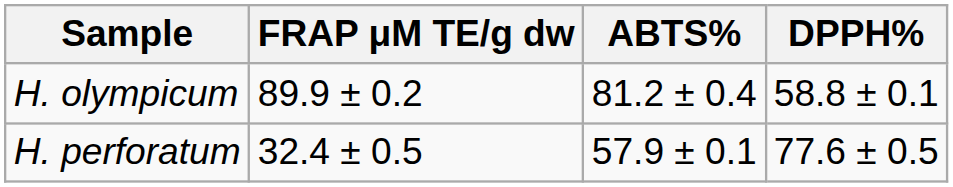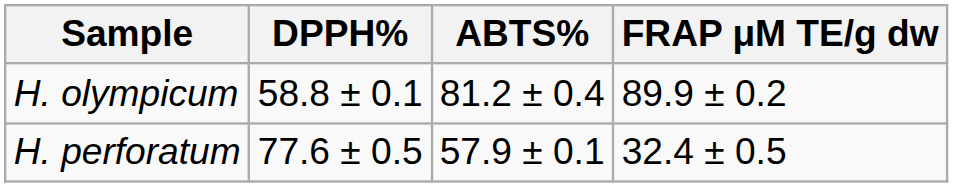 <table class="wikitable">
 <tr>
 <th>Sample</th>
+<th>DPPH%</th>
+<th>ABTS%</th>
 <th><strong>FRAP μM TE/g dw</strong></th>
-<th>ABTS%</th>
-<th>DPPH%</th>
 </tr>
 <tr>
 <td><em>H. olympicum</em></td>
+<td>58.8 ± 0.1</td>
+<td>81.2 ± 0.4</td>
 <td>89.9 ± 0.2</td>
-<td>81.2 ± 0.4</td>
-<td>58.8 ± 0.1</td>
 </tr>
 <tr>
 <td><em>H. perforatum</em></td>
+<td>77.6 ± 0.5</td>
+<td>57.9 ± 0.1</td>
 <td>32.4 ± 0.5</td>
-<td>57.9 ± 0.1</td>
-<td>77.6 ± 0.5</td>
 </tr>
 </table>
